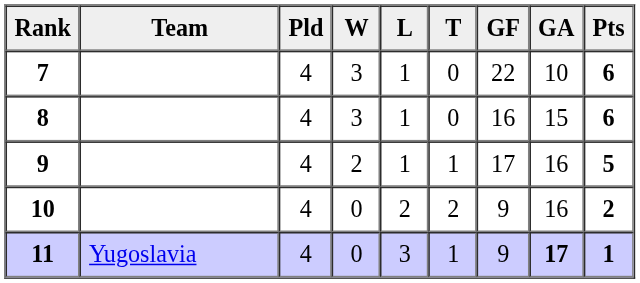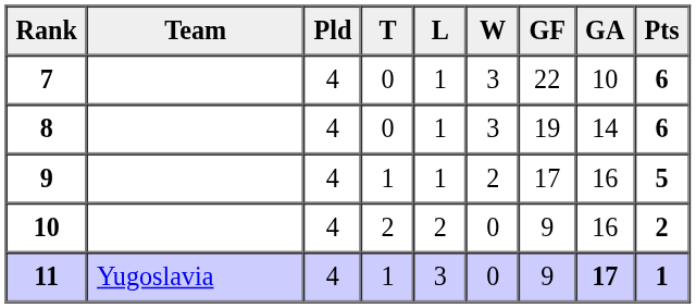 <table border=1 cellpadding=5 cellspacing=0>
 <tr>
 <th bgcolor="#efefef" width="20">Rank</th>
 <th bgcolor="#efefef" width="120">Team</th>
 <th bgcolor="#efefef" width="20">Pld</th>
+<th bgcolor="#efefef" width="20">T</th>
+<th bgcolor="#efefef" width="20">L</th>
 <th bgcolor="#efefef" width="20">W</th>
-<th bgcolor="#efefef" width="20">L</th>
-<th bgcolor="#efefef" width="20">T</th>
 <th bgcolor="#efefef" width="20">GF</th>
 <th bgcolor="#efefef" width="20">GA</th>
 <th bgcolor="#efefef" width="20">Pts</th>
 </tr>
 <tr align=center>
 <td><strong>7</strong></td>
 <td align=left></td>
 <td>4</td>
+<td>0</td>
+<td>1</td>
 <td>3</td>
-<td>1</td>
-<td>0</td>
 <td>22</td>
 <td>10</td>
 <td><strong>6</strong></td>
 </tr>
 <tr align=center>
 <td><strong>8</strong></td>
 <td align=left></td>
 <td>4</td>
+<td>0</td>
+<td>1</td>
 <td>3</td>
-<td>1</td>
-<td>0</td>
-<td>16</td>
-<td>15</td>
+<td>19</td>
+<td>14</td>
 <td><strong>6</strong></td>
 </tr>
 <tr align=center>
 <td><strong>9</strong></td>
 <td align=left></td>
 <td>4</td>
-<td>2</td>
 <td>1</td>
 <td>1</td>
+<td>2</td>
 <td>17</td>
 <td>16</td>
 <td><strong>5</strong></td>
 </tr>
 <tr align=center>
 <td><strong>10</strong></td>
 <td align=left></td>
 <td>4</td>
-<td>0</td>
 <td>2</td>
 <td>2</td>
+<td>0</td>
 <td>9</td>
 <td>16</td>
 <td><strong>2</strong></td>
 </tr>
 <tr align=center bgcolor="ccccff">
 <td><strong>11</strong></td>
 <td align=left> <a href='#'>Yugoslavia</a></td>
 <td>4</td>
+<td>1</td>
+<td>3</td>
 <td>0</td>
-<td>3</td>
-<td>1</td>
 <td>9</td>
 <td><strong>17</strong></td>
 <td><strong>1</strong></td>
 </tr>
 </table>
